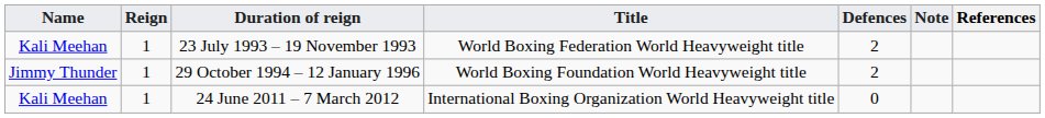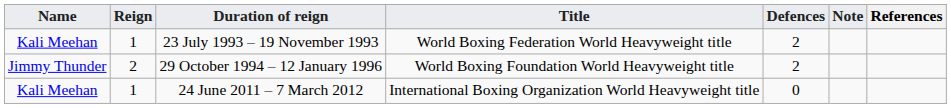 <table class="wikitable" style="font-weight:bold; text-align:center;">
 <tr>
 <th style="vertical-align:middle; background-color:#EAECF0; color:#202122;">Name</th>
 <th style="vertical-align:middle; background-color:#EAECF0; color:#202122;">Reign</th>
 <th style="vertical-align:middle; background-color:#EAECF0; color:#202122;">Duration of reign</th>
 <th style="vertical-align:middle; background-color:#EAECF0; color:#202122;">Title</th>
 <th style="vertical-align:middle; background-color:#EAECF0; color:#202122;">Defences</th>
 <th style="vertical-align:middle; background-color:#EAECF0; color:#202122;">Note</th>
 <th>References</th>
 </tr>
 <tr style="font-weight:normal;">
 <td><a href='#'>Kali Meehan</a></td>
 <td>1</td>
 <td>23 July 1993 – 19 November 1993</td>
 <td>World Boxing Federation World Heavyweight title</td>
 <td>2</td>
 <td></td>
 <td></td>
 </tr>
 <tr style="font-weight:normal;">
 <td><a href='#'>Jimmy Thunder</a></td>
-<td>1</td>
+<td>2</td>
 <td>29 October 1994 – 12 January 1996</td>
 <td>World Boxing Foundation World Heavyweight title</td>
 <td>2</td>
 <td></td>
 <td></td>
 </tr>
 <tr style="font-weight:normal;">
 <td><a href='#'>Kali Meehan</a></td>
 <td>1</td>
 <td>24 June 2011 – 7 March 2012</td>
 <td>International Boxing Organization World Heavyweight title</td>
 <td>0</td>
 <td></td>
 <td></td>
 </tr>
 </table>
